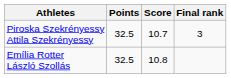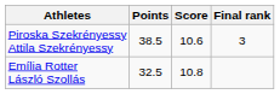 <table class="wikitable" border="1" style="font-size:90%">
 <tr>
 <th>Athletes</th>
 <th>Points</th>
 <th>Score</th>
 <th>Final rank</th>
 </tr>
 <tr align=center>
 <td align=left><a href='#'>Piroska Szekrényessy</a><br><a href='#'>Attila Szekrényessy</a></td>
-<td>32.5</td>
-<td>10.7</td>
+<td>38.5</td>
+<td>10.6</td>
 <td>3</td>
 </tr>
 <tr align=center>
 <td align=left><a href='#'>Emília Rotter</a><br><a href='#'>László Szollás</a></td>
 <td>32.5</td>
 <td>10.8</td>
 <td></td>
 </tr>
 </table>
